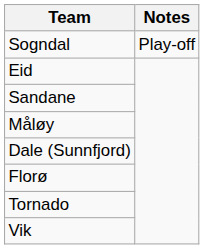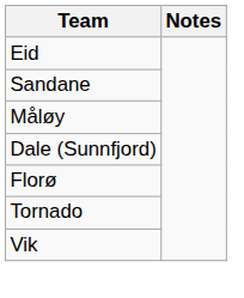 <table class="wikitable">
 <tr>
 <th>Team</th>
 <th>Notes</th>
-</tr>
-<tr>
-<td>Sogndal</td>
-<td>Play-off</td>
 </tr>
 <tr>
 <td>Eid</td>
 </tr>
 <tr>
 <td>Sandane</td>
 </tr>
 <tr>
 <td>Måløy</td>
 </tr>
 <tr>
 <td>Dale (Sunnfjord)</td>
 </tr>
 <tr>
 <td>Florø</td>
 </tr>
 <tr>
 <td>Tornado</td>
 </tr>
 <tr>
 <td>Vik</td>
 </tr>
 </table>
